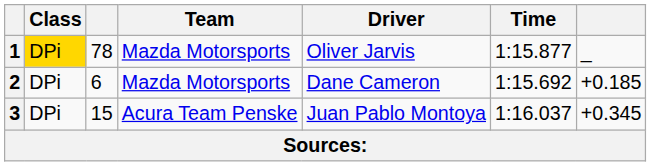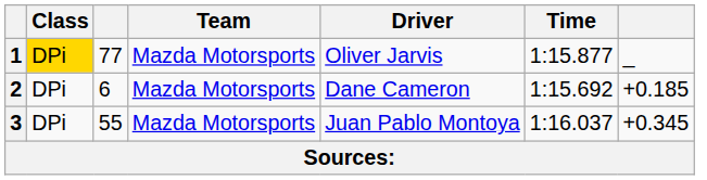 <table class="wikitable">
 <tr>
 <th scope="col"></th>
 <th scope="col">Class</th>
 <th scope="col"></th>
 <th scope="col">Team</th>
 <th scope="col">Driver</th>
 <th scope="col">Time</th>
 <th scope="col"></th>
 </tr>
 <tr>
 <th scope="row">1</th>
 <td style="background: gold;">DPi</td>
-<td>78</td>
+<td>77</td>
 <td><a href='#'>Mazda Motorsports</a></td>
 <td><a href='#'>Oliver Jarvis</a></td>
 <td>1:15.877</td>
 <td>_</td>
 </tr>
 <tr>
 <th scope="row">2</th>
 <td>DPi</td>
 <td>6</td>
 <td><a href='#'>Mazda Motorsports</a></td>
 <td><a href='#'>Dane Cameron</a></td>
 <td>1:15.692</td>
 <td>+0.185</td>
 </tr>
 <tr>
 <th scope="row">3</th>
 <td>DPi</td>
-<td>15</td>
-<td><a href='#'>Acura Team Penske</a></td>
+<td>55</td>
+<td><a href='#'>Mazda Motorsports</a></td>
 <td><a href='#'>Juan Pablo Montoya</a></td>
 <td>1:16.037</td>
 <td>+0.345</td>
 </tr>
 <tr>
 <th colspan="7">Sources:</th>
 </tr>
 </table>
